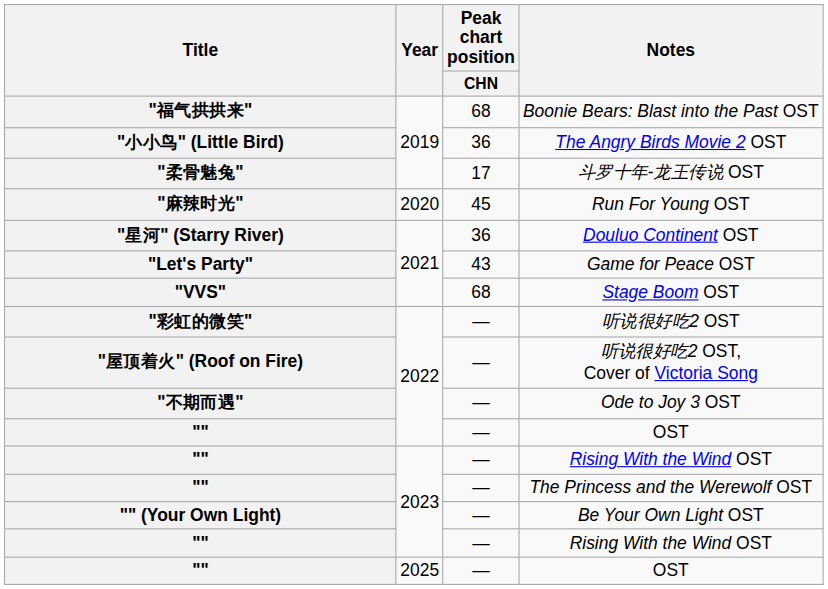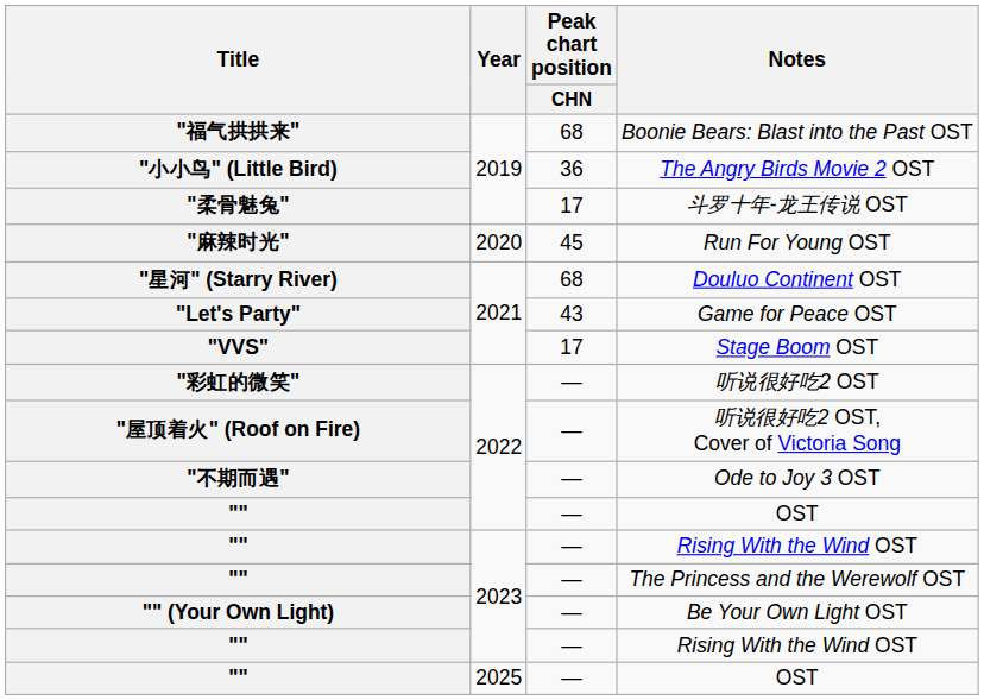 <table class="wikitable plainrowheaders" style="text-align:center;">
 <tr>
 <th rowspan="2" scope="col" style="width:22em;">Title</th>
 <th rowspan="2" scope="col">Year</th>
 <th>Peak chart position</th>
 <th rowspan="2" scope="col">Notes</th>
 </tr>
 <tr>
 <th scope="col" style="width:3em;font-size:90%;">CHN<br></th>
 </tr>
 <tr>
 <th scope="row">"福气拱拱来"<br></th>
 <td rowspan="3">2019</td>
 <td>68</td>
 <td><em>Boonie Bears: Blast into the Past</em> OST</td>
 </tr>
 <tr>
 <th scope="row">"小小鸟" (Little Bird)</th>
 <td>36</td>
 <td><em><a href='#'>The Angry Birds Movie 2</a></em> OST</td>
 </tr>
 <tr>
 <th scope="row">"柔骨魅兔"</th>
 <td>17</td>
 <td><em>斗罗十年-龙王传说</em> OST</td>
 </tr>
 <tr>
 <th scope="row">"麻辣时光"</th>
 <td>2020</td>
 <td>45</td>
 <td><em>Run For Young</em> OST</td>
 </tr>
 <tr>
 <th scope="row">"星河" (Starry River)</th>
 <td rowspan="3">2021</td>
-<td>36</td>
+<td>68</td>
 <td><em><a href='#'>Douluo Continent</a></em> OST</td>
 </tr>
 <tr>
 <th scope="row">"Let's Party"</th>
 <td>43</td>
 <td><em>Game for Peace</em> OST</td>
 </tr>
 <tr>
 <th scope="row">"VVS"<br></th>
-<td>68</td>
+<td>17</td>
 <td><em><a href='#'>Stage Boom</a></em> OST</td>
 </tr>
 <tr>
 <th scope="row">"彩虹的微笑"</th>
 <td rowspan="4">2022</td>
 <td>—</td>
 <td><em>听说很好吃2</em> OST</td>
 </tr>
 <tr>
 <th scope="row">"屋顶着火" (Roof on Fire)<br></th>
 <td>—</td>
 <td><em>听说很好吃2</em> OST,<br>Cover of <a href='#'>Victoria Song</a></td>
 </tr>
 <tr>
 <th scope="row">"不期而遇"</th>
 <td>—</td>
 <td><em>Ode to Joy 3</em> OST</td>
 </tr>
 <tr>
 <th scope="row">""<br></th>
 <td>—</td>
 <td><em></em> OST</td>
 </tr>
 <tr>
 <th scope="row">""</th>
 <td rowspan="4">2023</td>
 <td>—</td>
 <td><em><a href='#'>Rising With the Wind</a></em> OST</td>
 </tr>
 <tr>
 <th scope="row">""</th>
 <td>—</td>
 <td><em>The Princess and the Werewolf</em> OST</td>
 </tr>
 <tr>
 <th scope="row">"" (Your Own Light)</th>
 <td>—</td>
 <td><em>Be Your Own Light</em> OST</td>
 </tr>
 <tr>
 <th scope="row">""</th>
 <td>—</td>
 <td><em>Rising With the Wind</em> OST</td>
 </tr>
 <tr>
 <th scope="row">""</th>
 <td>2025</td>
 <td>—</td>
 <td><em></em> OST</td>
 </tr>
 </table>
